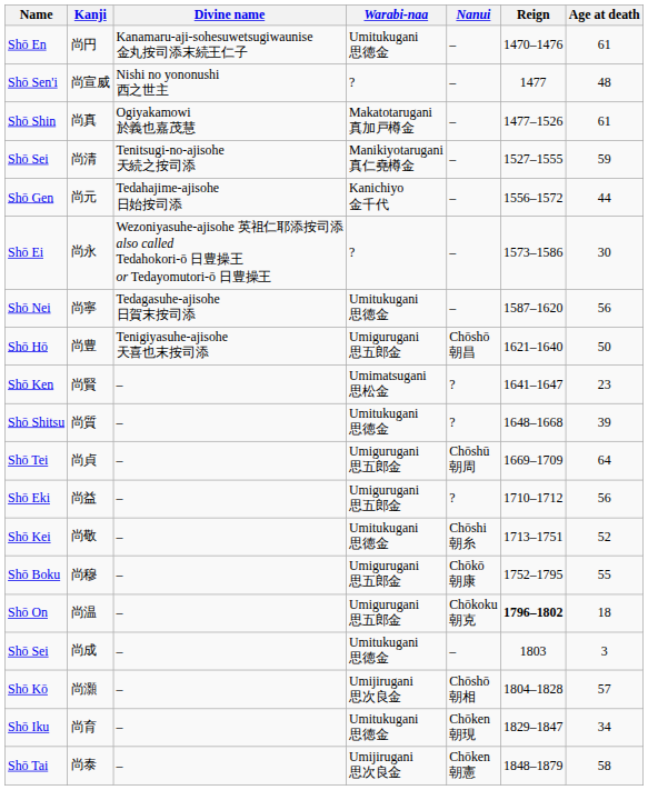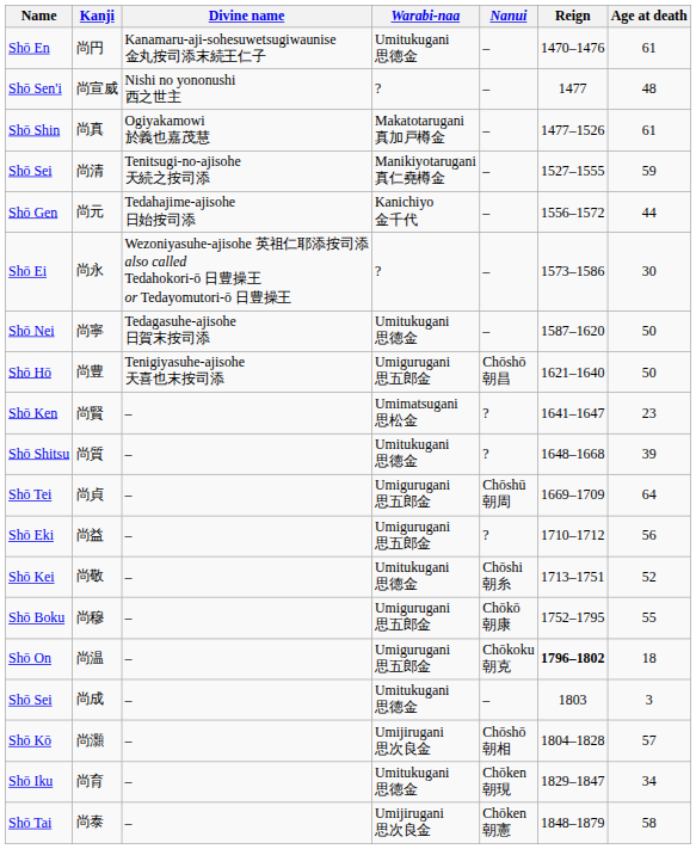 <table class=wikitable>
 <tr>
 <th>Name</th>
 <th><a href='#'>Kanji</a></th>
 <th><a href='#'>Divine name</a></th>
 <th><a href='#'><em>Warabi-naa</em></a></th>
 <th><a href='#'><em>Nanui</em></a></th>
 <th>Reign</th>
 <th>Age at death</th>
 </tr>
 <tr>
 <td><a href='#'>Shō En</a></td>
 <td>尚円</td>
 <td>Kanamaru-aji-sohesuwetsugiwaunise<br>金丸按司添末続王仁子</td>
 <td>Umitukugani<br>思徳金</td>
 <td>–</td>
 <td align="center">1470–1476</td>
 <td align="center">61</td>
 </tr>
 <tr>
 <td><a href='#'>Shō Sen'i</a></td>
 <td>尚宣威</td>
 <td>Nishi no yononushi<br>西之世主</td>
 <td>?</td>
 <td>–</td>
 <td align="center">1477</td>
 <td align="center">48</td>
 </tr>
 <tr>
 <td><a href='#'>Shō Shin</a></td>
 <td>尚真</td>
 <td>Ogiyakamowi<br>於義也嘉茂慧</td>
 <td>Makatotarugani<br>真加戸樽金</td>
 <td>–</td>
 <td align="center">1477–1526</td>
 <td align="center">61</td>
 </tr>
 <tr>
 <td><a href='#'>Shō Sei</a></td>
 <td>尚清</td>
 <td>Tenitsugi-no-ajisohe<br>天続之按司添</td>
 <td>Manikiyotarugani<br>真仁堯樽金</td>
 <td>–</td>
 <td align="center">1527–1555</td>
 <td align="center">59</td>
 </tr>
 <tr>
 <td><a href='#'>Shō Gen</a></td>
 <td>尚元</td>
 <td>Tedahajime-ajisohe<br>日始按司添</td>
 <td>Kanichiyo<br>金千代</td>
 <td>–</td>
 <td align="center">1556–1572</td>
 <td align="center">44</td>
 </tr>
 <tr>
 <td><a href='#'>Shō Ei</a></td>
 <td>尚永</td>
 <td>Wezoniyasuhe-ajisohe 英祖仁耶添按司添<br><em>also called</em><br>Tedahokori-ō 日豊操王<br><em>or</em> Tedayomutori-ō 日豊操王</td>
 <td>?</td>
 <td>–</td>
 <td align="center">1573–1586</td>
 <td align="center">30</td>
 </tr>
 <tr>
 <td><a href='#'>Shō Nei</a></td>
 <td>尚寧</td>
 <td>Tedagasuhe-ajisohe<br>日賀末按司添</td>
 <td>Umitukugani<br>思徳金</td>
 <td>–</td>
 <td align="center">1587–1620</td>
-<td align="center">56</td>
+<td align="center">50</td>
 </tr>
 <tr>
 <td><a href='#'>Shō Hō</a></td>
 <td>尚豊</td>
 <td>Tenigiyasuhe-ajisohe<br>天喜也末按司添</td>
 <td>Umigurugani<br>思五郎金</td>
 <td>Chōshō<br>朝昌</td>
 <td align="center">1621–1640</td>
 <td align="center">50</td>
 </tr>
 <tr>
 <td><a href='#'>Shō Ken</a></td>
 <td>尚賢</td>
 <td>–</td>
 <td>Umimatsugani<br>思松金</td>
 <td>?</td>
 <td align="center">1641–1647</td>
 <td align="center">23</td>
 </tr>
 <tr>
 <td><a href='#'>Shō Shitsu</a></td>
 <td>尚質</td>
 <td>–</td>
 <td>Umitukugani<br>思徳金</td>
 <td>?</td>
 <td align="center">1648–1668</td>
 <td align="center">39</td>
 </tr>
 <tr>
 <td><a href='#'>Shō Tei</a></td>
 <td>尚貞</td>
 <td>–</td>
 <td>Umigurugani<br>思五郎金</td>
 <td>Chōshū<br>朝周</td>
 <td align="center">1669–1709</td>
 <td align="center">64</td>
 </tr>
 <tr>
 <td><a href='#'>Shō Eki</a></td>
 <td>尚益</td>
 <td>–</td>
 <td>Umigurugani<br>思五郎金</td>
 <td>?</td>
 <td align="center">1710–1712</td>
 <td align="center">56</td>
 </tr>
 <tr>
 <td><a href='#'>Shō Kei</a></td>
 <td>尚敬</td>
 <td>–</td>
 <td>Umitukugani<br>思徳金</td>
 <td>Chōshi<br>朝糸</td>
 <td align="center">1713–1751</td>
 <td align="center">52</td>
 </tr>
 <tr>
 <td><a href='#'>Shō Boku</a></td>
 <td>尚穆</td>
 <td>–</td>
 <td>Umigurugani<br>思五郎金</td>
 <td>Chōkō<br>朝康</td>
 <td align="center">1752–1795</td>
 <td align="center">55</td>
 </tr>
 <tr>
 <td><a href='#'>Shō On</a></td>
 <td>尚温</td>
 <td>–</td>
 <td>Umigurugani<br>思五郎金</td>
 <td>Chōkoku<br>朝克</td>
 <td align="center"><strong>1796–1802</strong></td>
 <td align="center">18</td>
 </tr>
 <tr>
 <td><a href='#'>Shō Sei</a></td>
 <td>尚成</td>
 <td>–</td>
 <td>Umitukugani<br>思徳金</td>
 <td>–</td>
 <td align="center">1803</td>
 <td align="center">3</td>
 </tr>
 <tr>
 <td><a href='#'>Shō Kō</a></td>
 <td>尚灝</td>
 <td>–</td>
 <td>Umijirugani<br>思次良金</td>
 <td>Chōshō<br>朝相</td>
 <td align="center">1804–1828</td>
 <td align="center">57</td>
 </tr>
 <tr>
 <td><a href='#'>Shō Iku</a></td>
 <td>尚育</td>
 <td>–</td>
 <td>Umitukugani<br>思徳金</td>
 <td>Chōken<br>朝現</td>
 <td align="center">1829–1847</td>
 <td align="center">34</td>
 </tr>
 <tr>
 <td><a href='#'>Shō Tai</a></td>
 <td>尚泰</td>
 <td>–</td>
 <td>Umijirugani<br>思次良金</td>
 <td>Chōken<br>朝憲</td>
 <td align="center">1848–1879</td>
 <td align="center">58</td>
 </tr>
 </table>
